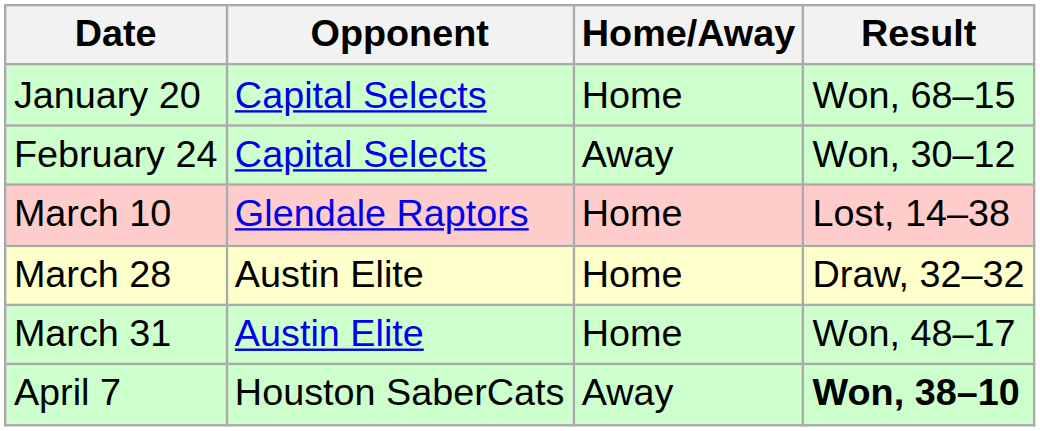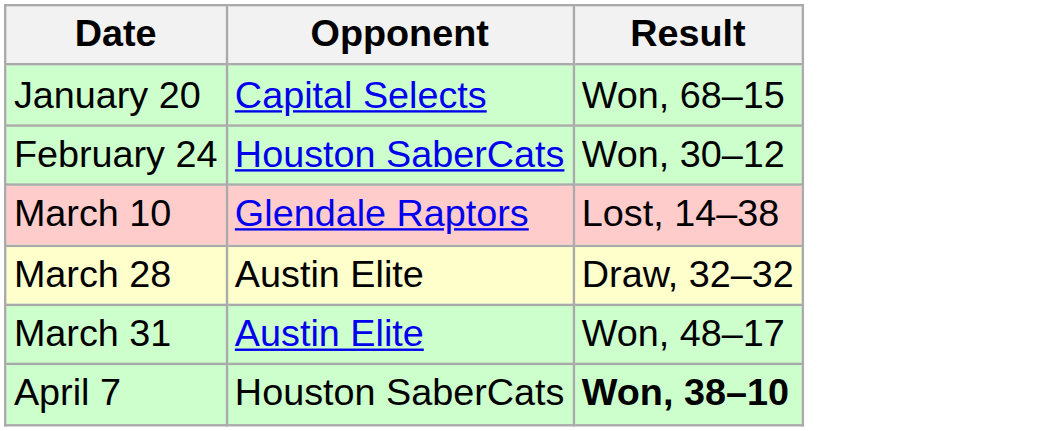 <table class="wikitable">
 <tr>
 <th>Date</th>
 <th>Opponent</th>
-<th>Home/Away</th>
 <th>Result</th>
 </tr>
 <tr bgcolor="#CCFFCC">
 <td>January 20</td>
 <td><a href='#'>Capital Selects</a></td>
-<td>Home</td>
 <td>Won, 68–15</td>
 </tr>
 <tr bgcolor="#CCFFCC">
 <td>February 24</td>
-<td><a href='#'>Capital Selects</a></td>
-<td>Away</td>
+<td><a href='#'>Houston SaberCats</a></td>
 <td>Won, 30–12</td>
 </tr>
 <tr bgcolor="#FFCCCC">
 <td>March 10</td>
 <td><a href='#'>Glendale Raptors</a></td>
-<td>Home</td>
 <td>Lost, 14–38</td>
 </tr>
 <tr bgcolor="#FFFFCC">
 <td>March 28</td>
 <td>Austin Elite</td>
-<td>Home</td>
 <td>Draw, 32–32</td>
 </tr>
 <tr bgcolor="#CCFFCC">
 <td>March 31</td>
 <td><a href='#'>Austin Elite</a></td>
-<td>Home</td>
 <td>Won, 48–17</td>
 </tr>
 <tr bgcolor="#CCFFCC">
 <td>April 7</td>
 <td>Houston SaberCats</td>
-<td>Away</td>
 <td><strong>Won, 38–10</strong></td>
 </tr>
 </table>
